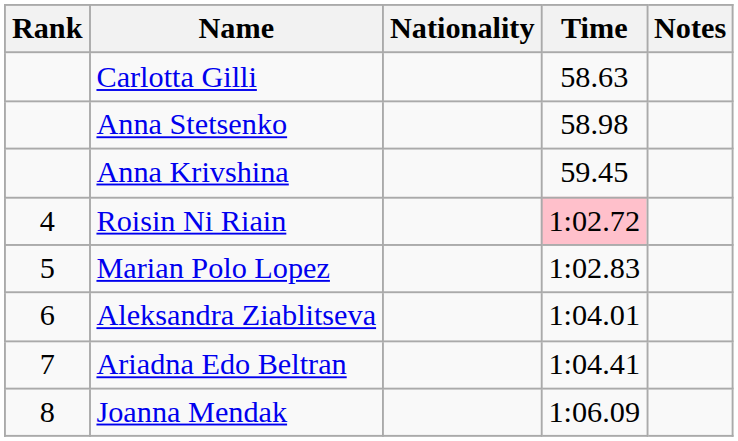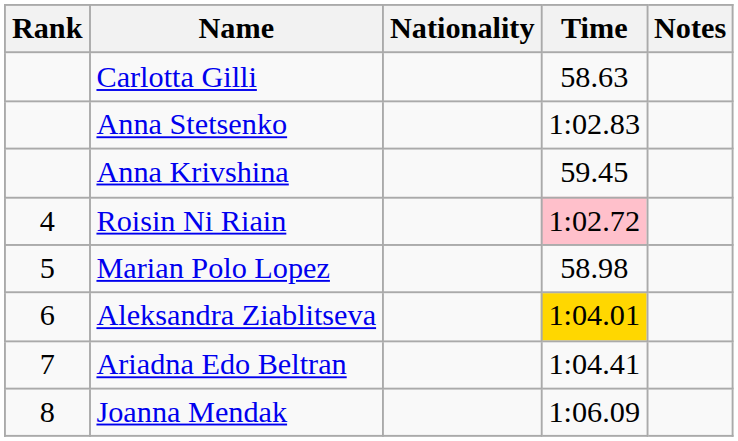 <table class="wikitable sortable" style="text-align:center">
 <tr>
 <th>Rank</th>
 <th>Name</th>
 <th>Nationality</th>
 <th>Time</th>
 <th>Notes</th>
 </tr>
 <tr>
 <td></td>
 <td align=left><a href='#'>Carlotta Gilli</a></td>
 <td align=left></td>
 <td>58.63</td>
 <td></td>
 </tr>
 <tr>
 <td></td>
 <td align=left><a href='#'>Anna Stetsenko</a></td>
 <td align=left></td>
-<td>58.98</td>
+<td>1:02.83</td>
 <td></td>
 </tr>
 <tr>
 <td></td>
 <td align=left><a href='#'>Anna Krivshina</a></td>
 <td align=left></td>
 <td>59.45</td>
 <td></td>
 </tr>
 <tr>
 <td>4</td>
 <td align=left><a href='#'>Roisin Ni Riain</a></td>
 <td align=left></td>
 <td style="background: pink;">1:02.72</td>
 <td></td>
 </tr>
 <tr>
 <td>5</td>
 <td align=left><a href='#'>Marian Polo Lopez</a></td>
 <td align=left></td>
-<td>1:02.83</td>
+<td>58.98</td>
 <td></td>
 </tr>
 <tr>
 <td>6</td>
 <td align=left><a href='#'>Aleksandra Ziablitseva</a></td>
 <td align=left></td>
-<td>1:04.01</td>
+<td style="background: gold;">1:04.01</td>
 <td></td>
 </tr>
 <tr>
 <td>7</td>
 <td align=left><a href='#'>Ariadna Edo Beltran</a></td>
 <td align=left></td>
 <td>1:04.41</td>
 <td></td>
 </tr>
 <tr>
 <td>8</td>
 <td align=left><a href='#'>Joanna Mendak</a></td>
 <td align=left></td>
 <td>1:06.09</td>
 <td></td>
 </tr>
 </table>
